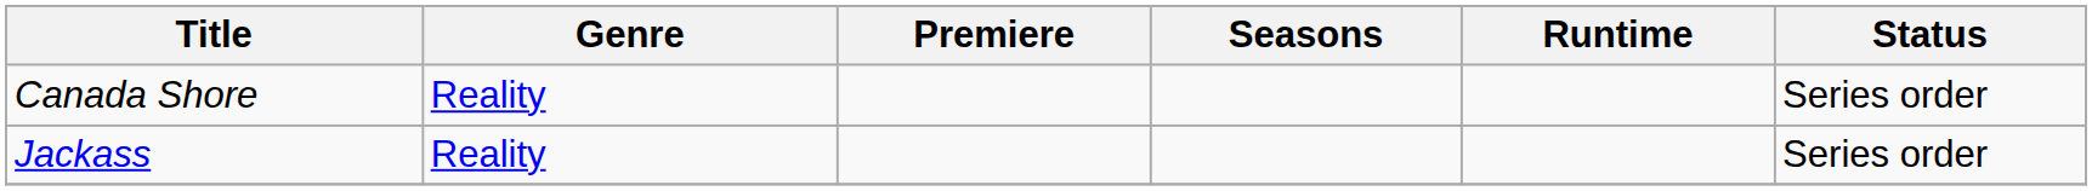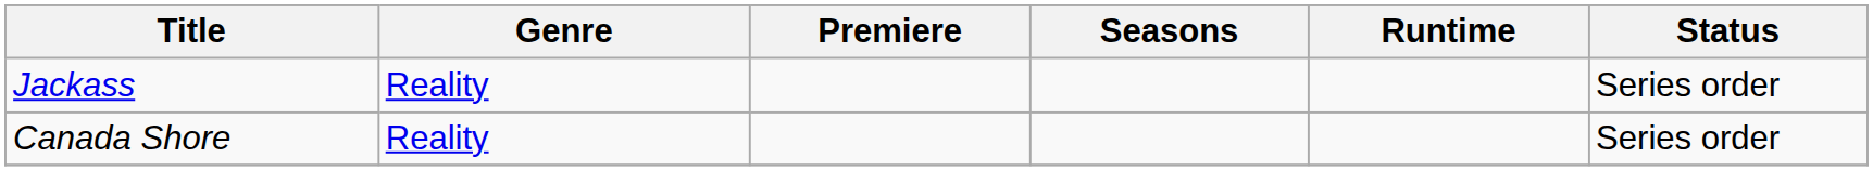 <table class="wikitable sortable" style="width:100%;">
 <tr>
 <th style="width:20%;">Title</th>
 <th style="width:20%;">Genre</th>
 <th style="width:15%;">Premiere</th>
 <th style="width:15%;">Seasons</th>
 <th style="width:15%;">Runtime</th>
 <th style="width:15%;">Status</th>
 </tr>
 <tr>
-<td><em>Canada Shore</em></td>
+<td><em><a href='#'>Jackass</a></em></td>
 <td><a href='#'>Reality</a></td>
 <td></td>
 <td></td>
 <td></td>
 <td>Series order</td>
 </tr>
 <tr>
-<td><em><a href='#'>Jackass</a></em></td>
+<td><em>Canada Shore</em></td>
 <td><a href='#'>Reality</a></td>
 <td></td>
 <td></td>
 <td></td>
 <td>Series order</td>
 </tr>
 <tr>
 </tr>
 </table>
